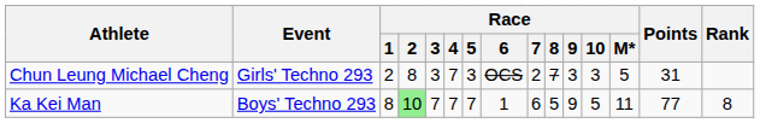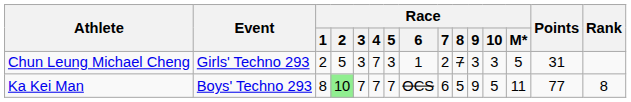 <table class="wikitable" border="1" style="font-size:90%">
 <tr>
 <th rowspan=2>Athlete</th>
 <th rowspan=2>Event</th>
 <th colspan=11>Race</th>
 <th rowspan=2>Points</th>
 <th rowspan=2>Rank</th>
 </tr>
 <tr>
 <th>1</th>
 <th>2</th>
 <th>3</th>
 <th>4</th>
 <th>5</th>
 <th>6</th>
 <th>7</th>
 <th>8</th>
 <th>9</th>
 <th>10</th>
 <th>M*</th>
 </tr>
 <tr>
 <td><a href='#'>Chun Leung Michael Cheng</a></td>
 <td><a href='#'>Girls' Techno 293</a></td>
 <td align=center>2</td>
-<td align=center>8</td>
+<td align=center>5</td>
 <td align=center>3</td>
 <td align=center>7</td>
 <td align=center>3</td>
-<td align=center><s>OCS</s></td>
+<td align=center>1</td>
 <td align=center>2</td>
 <td align=center><s>7</s></td>
 <td align=center>3</td>
 <td align=center>3</td>
 <td align=center>5</td>
 <td align=center>31</td>
 <td align=center></td>
 </tr>
 <tr>
 <td><a href='#'>Ka Kei Man</a></td>
 <td><a href='#'>Boys' Techno 293</a></td>
 <td align=center>8</td>
 <td align=center style="background: lightgreen;">10</td>
 <td align=center>7</td>
 <td align=center>7</td>
 <td align=center>7</td>
-<td align=center>1</td>
+<td align=center><s>OCS</s></td>
 <td align=center>6</td>
 <td align=center>5</td>
 <td align=center>9</td>
 <td align=center>5</td>
 <td align=center>11</td>
 <td align=center>77</td>
 <td align=center>8</td>
 </tr>
 </table>
